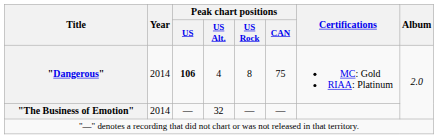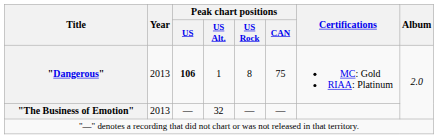 <table class="wikitable plainrowheaders" style="text-align:center;">
 <tr>
 <th scope="col" rowspan="2" style="width:14em;">Title</th>
 <th scope="col" rowspan="2">Year</th>
 <th scope="col" colspan="4">Peak chart positions</th>
 <th scope="col" rowspan="2" style="width:10em;"><a href='#'>Certifications</a></th>
 <th scope="col" rowspan="2">Album</th>
 </tr>
 <tr>
 <th scope="col" style="width:3em;font-size:90%;"><a href='#'>US</a><br></th>
 <th scope="col" style="width:3em;font-size:90%;"><a href='#'>US<br>Alt.</a><br></th>
 <th scope="col" style="width:3em;font-size:90%;"><a href='#'>US<br>Rock</a><br></th>
 <th scope="col" style="width:3em;font-size:90%;"><a href='#'>CAN</a><br></th>
 </tr>
 <tr>
 <th scope="row">"<a href='#'>Dangerous</a>"<br></th>
-<td>2014</td>
+<td>2013</td>
 <td><strong>106</strong></td>
-<td>4</td>
+<td>1</td>
 <td>8</td>
 <td>75</td>
 <td><br><ul><li><a href='#'>MC</a>: Gold</li><li><a href='#'>RIAA</a>: Platinum</li></ul></td>
 <td rowspan="2"><em>2.0</em></td>
 </tr>
 <tr>
 <th scope="row">"The Business of Emotion"<br></th>
-<td>2014</td>
+<td>2013</td>
 <td>—</td>
 <td>32</td>
 <td>—</td>
 <td>—</td>
 <td></td>
 </tr>
 <tr>
 <td colspan="8" style="font-size:90%">"—" denotes a recording that did not chart or was not released in that territory.</td>
 </tr>
 </table>
